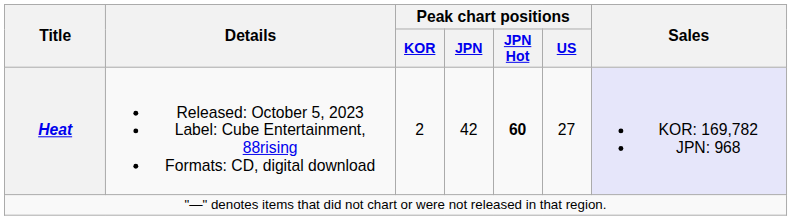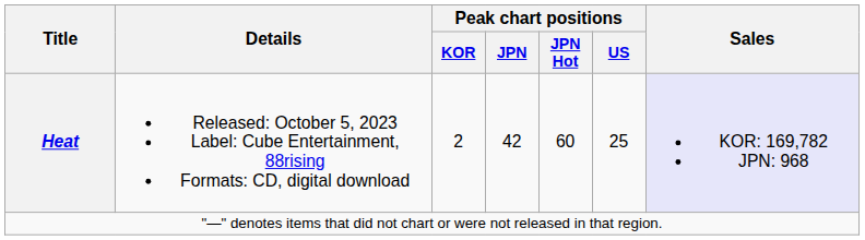 <table class="wikitable plainrowheaders" style="text-align:center">
 <tr>
 <th scope="col" rowspan="2" style="width:6em">Title</th>
 <th scope="col" rowspan="2" style="width:18em">Details</th>
 <th scope="col" colspan="4">Peak chart positions</th>
 <th scope="col" rowspan="2" style="width:12em">Sales</th>
 </tr>
 <tr>
 <th scope="col" style="width:3em;font-size:90%"><a href='#'>KOR</a><br></th>
 <th scope="col" style="width:3em;font-size:90%"><a href='#'>JPN</a><br></th>
 <th scope="col" style="width:3em;font-size:90%"><a href='#'>JPN Hot</a><br></th>
 <th scope="col" style="width:3em;font-size:90%"><a href='#'>US</a><br></th>
 </tr>
 <tr>
 <th scope="row"><em><a href='#'>Heat</a></em></th>
 <td><br><ul><li>Released: October 5, 2023</li><li>Label: Cube Entertainment, <a href='#'>88rising</a></li><li>Formats: CD, digital download</li></ul></td>
 <td>2</td>
 <td>42</td>
-<td><strong>60</strong></td>
-<td>27</td>
+<td>60</td>
+<td>25</td>
 <td style="background: lavender;"><br><ul><li>KOR: 169,782</li><li>JPN: 968</li></ul></td>
 </tr>
 <tr>
 <td colspan="7" style="font-size:85%">"—" denotes items that did not chart or were not released in that region.</td>
 </tr>
 </table>
